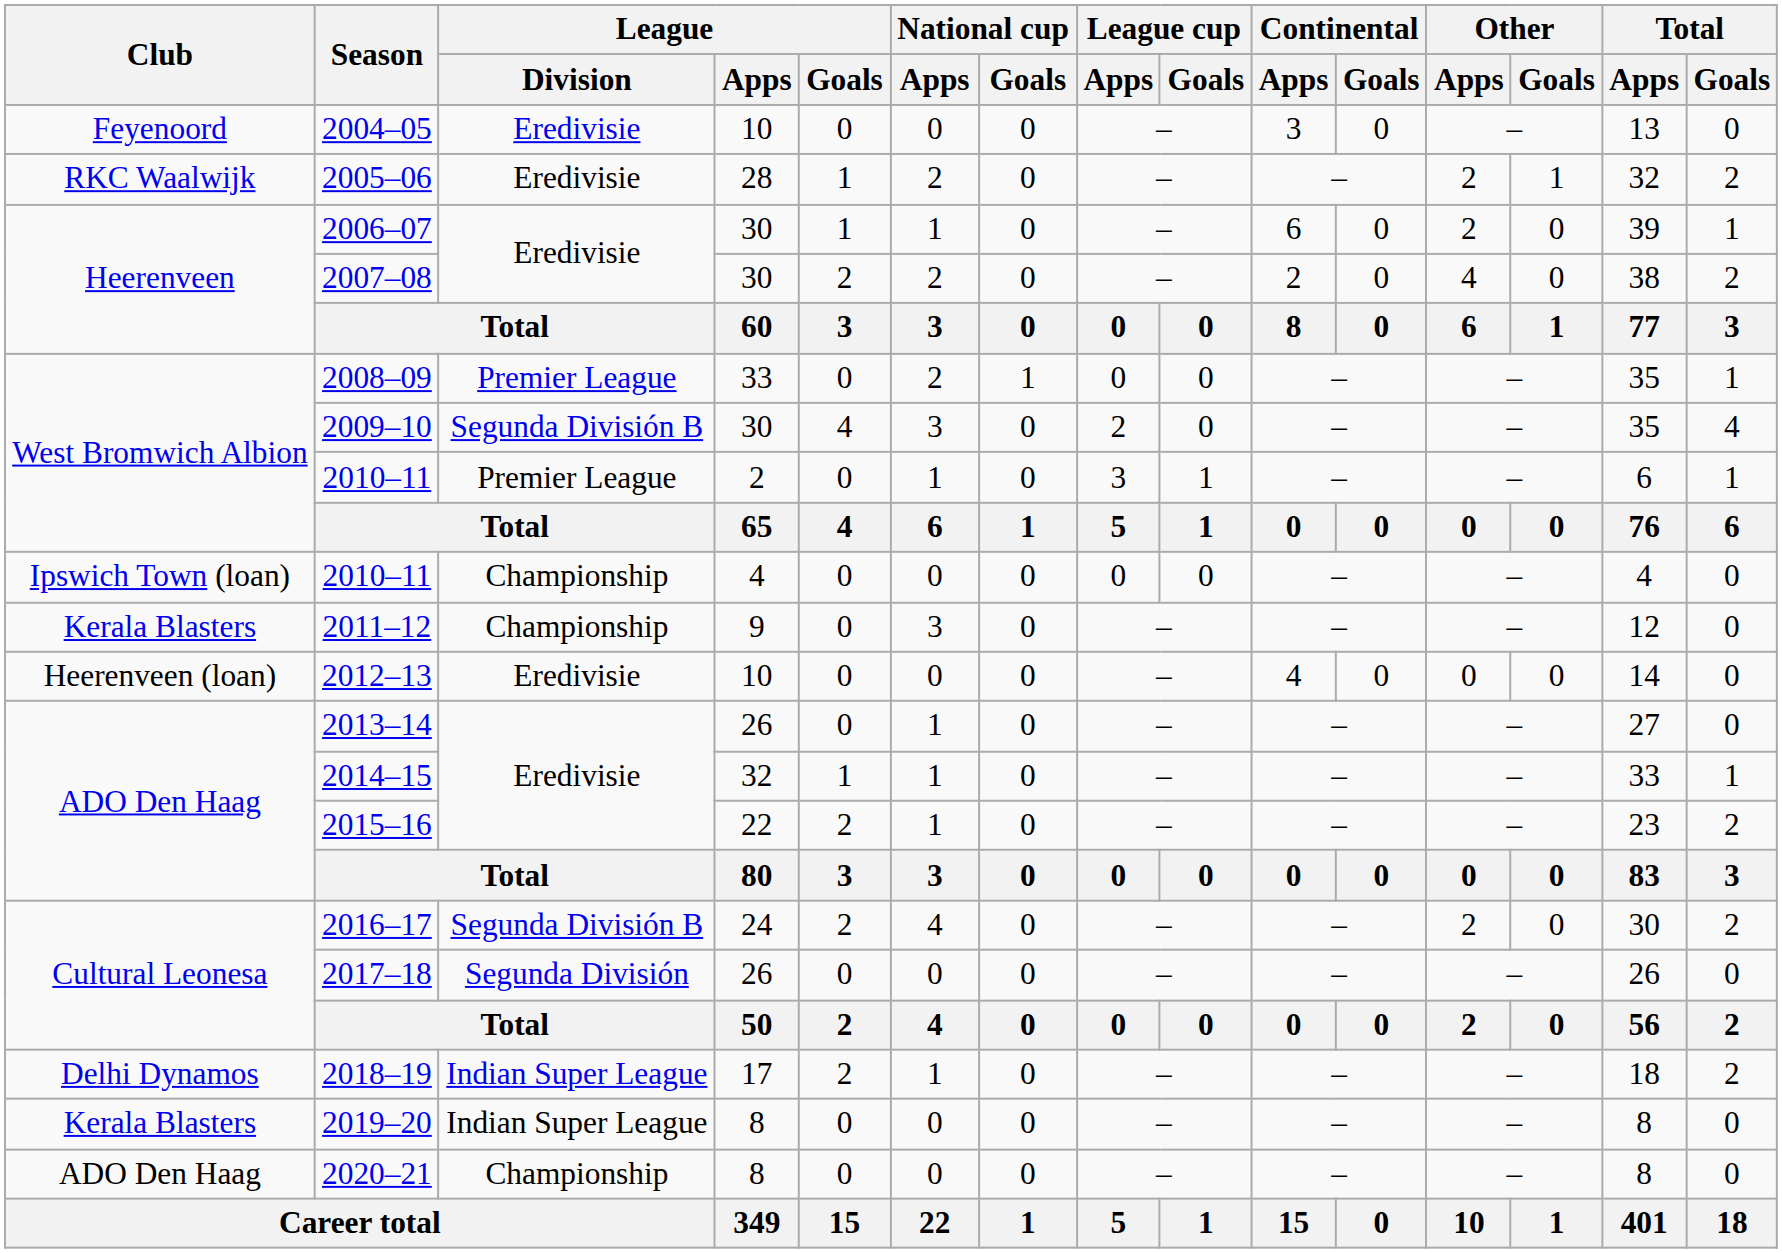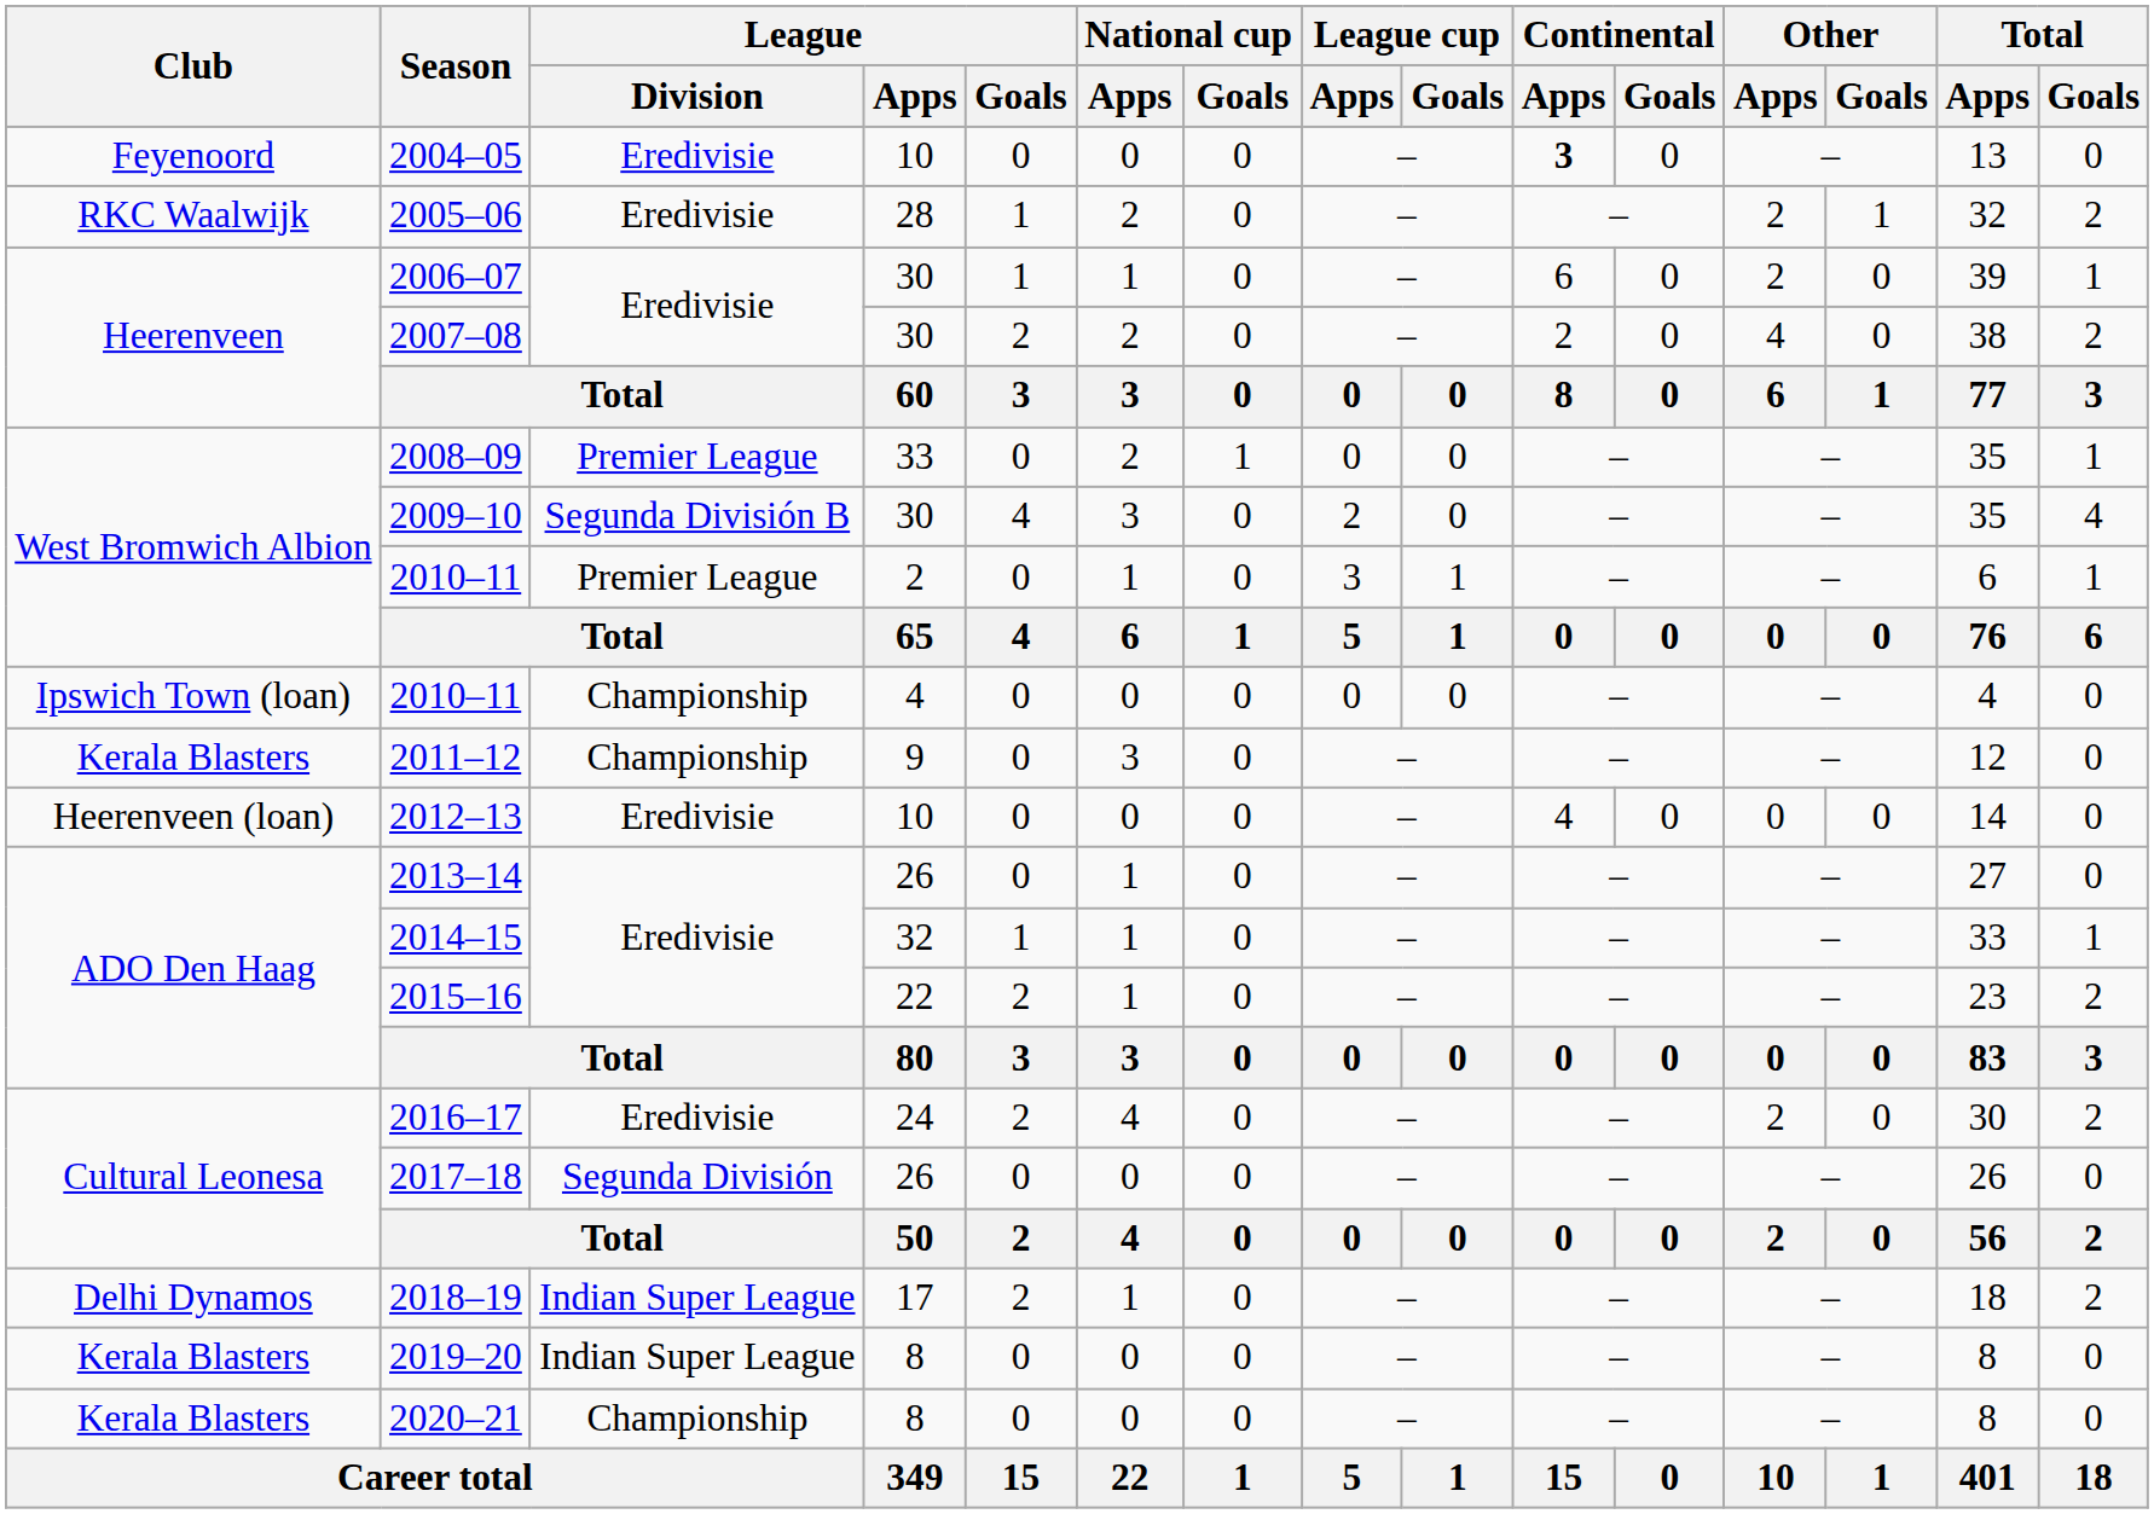 <table class="wikitable" style="text-align:center">
 <tr>
 <th rowspan="2">Club</th>
 <th rowspan="2">Season</th>
 <th colspan="3">League</th>
 <th colspan="2">National cup</th>
 <th colspan="2">League cup</th>
 <th colspan="2">Continental</th>
 <th colspan="2">Other</th>
 <th colspan="2">Total</th>
 </tr>
 <tr>
 <th>Division</th>
 <th>Apps</th>
 <th>Goals</th>
 <th>Apps</th>
 <th>Goals</th>
 <th>Apps</th>
 <th>Goals</th>
 <th>Apps</th>
 <th>Goals</th>
 <th>Apps</th>
 <th>Goals</th>
 <th>Apps</th>
 <th>Goals</th>
 </tr>
 <tr>
 <td><a href='#'>Feyenoord</a></td>
 <td><a href='#'>2004–05</a></td>
 <td><a href='#'>Eredivisie</a></td>
 <td>10</td>
 <td>0</td>
 <td>0</td>
 <td>0</td>
 <td colspan="2">–</td>
-<td>3</td>
+<td><strong>3</strong></td>
 <td>0</td>
 <td colspan="2">–</td>
 <td>13</td>
 <td>0</td>
 </tr>
 <tr>
 <td><a href='#'>RKC Waalwijk</a></td>
 <td><a href='#'>2005–06</a></td>
 <td>Eredivisie</td>
 <td>28</td>
 <td>1</td>
 <td>2</td>
 <td>0</td>
 <td colspan="2">–</td>
 <td colspan="2">–</td>
 <td>2</td>
 <td>1</td>
 <td>32</td>
 <td>2</td>
 </tr>
 <tr>
 <td rowspan="3"><a href='#'>Heerenveen</a></td>
 <td><a href='#'>2006–07</a></td>
 <td rowspan="2">Eredivisie</td>
 <td>30</td>
 <td>1</td>
 <td>1</td>
 <td>0</td>
 <td colspan="2">–</td>
 <td>6</td>
 <td>0</td>
 <td>2</td>
 <td>0</td>
 <td>39</td>
 <td>1</td>
 </tr>
 <tr>
 <td><a href='#'>2007–08</a></td>
 <td>30</td>
 <td>2</td>
 <td>2</td>
 <td>0</td>
 <td colspan="2">–</td>
 <td>2</td>
 <td>0</td>
 <td>4</td>
 <td>0</td>
 <td>38</td>
 <td>2</td>
 </tr>
 <tr>
 <th colspan="2">Total</th>
 <th>60</th>
 <th>3</th>
 <th>3</th>
 <th>0</th>
 <th>0</th>
 <th>0</th>
 <th>8</th>
 <th>0</th>
 <th>6</th>
 <th>1</th>
 <th>77</th>
 <th>3</th>
 </tr>
 <tr>
 <td rowspan="4"><a href='#'>West Bromwich Albion</a></td>
 <td><a href='#'>2008–09</a></td>
 <td><a href='#'>Premier League</a></td>
 <td>33</td>
 <td>0</td>
 <td>2</td>
 <td>1</td>
 <td>0</td>
 <td>0</td>
 <td colspan="2">–</td>
 <td colspan="2">–</td>
 <td>35</td>
 <td>1</td>
 </tr>
 <tr>
 <td><a href='#'>2009–10</a></td>
 <td><a href='#'>Segunda División B</a></td>
 <td>30</td>
 <td>4</td>
 <td>3</td>
 <td>0</td>
 <td>2</td>
 <td>0</td>
 <td colspan="2">–</td>
 <td colspan="2">–</td>
 <td>35</td>
 <td>4</td>
 </tr>
 <tr>
 <td><a href='#'>2010–11</a></td>
 <td>Premier League</td>
 <td>2</td>
 <td>0</td>
 <td>1</td>
 <td>0</td>
 <td>3</td>
 <td>1</td>
 <td colspan="2">–</td>
 <td colspan="2">–</td>
 <td>6</td>
 <td>1</td>
 </tr>
 <tr>
 <th colspan="2">Total</th>
 <th>65</th>
 <th>4</th>
 <th>6</th>
 <th>1</th>
 <th>5</th>
 <th>1</th>
 <th>0</th>
 <th>0</th>
 <th>0</th>
 <th>0</th>
 <th>76</th>
 <th>6</th>
 </tr>
 <tr>
 <td><a href='#'>Ipswich Town</a> (loan)</td>
 <td><a href='#'>2010–11</a></td>
 <td>Championship</td>
 <td>4</td>
 <td>0</td>
 <td>0</td>
 <td>0</td>
 <td>0</td>
 <td>0</td>
 <td colspan="2">–</td>
 <td colspan="2">–</td>
 <td>4</td>
 <td>0</td>
 </tr>
 <tr>
 <td><a href='#'>Kerala Blasters</a></td>
 <td><a href='#'>2011–12</a></td>
 <td>Championship</td>
 <td>9</td>
 <td>0</td>
 <td>3</td>
 <td>0</td>
 <td colspan="2">–</td>
 <td colspan="2">–</td>
 <td colspan="2">–</td>
 <td>12</td>
 <td>0</td>
 </tr>
 <tr>
 <td>Heerenveen (loan)</td>
 <td><a href='#'>2012–13</a></td>
 <td>Eredivisie</td>
 <td>10</td>
 <td>0</td>
 <td>0</td>
 <td>0</td>
 <td colspan="2">–</td>
 <td>4</td>
 <td>0</td>
 <td>0</td>
 <td>0</td>
 <td>14</td>
 <td>0</td>
 </tr>
 <tr>
 <td rowspan="4"><a href='#'>ADO Den Haag</a></td>
 <td><a href='#'>2013–14</a></td>
 <td rowspan="3">Eredivisie</td>
 <td>26</td>
 <td>0</td>
 <td>1</td>
 <td>0</td>
 <td colspan="2">–</td>
 <td colspan="2">–</td>
 <td colspan="2">–</td>
 <td>27</td>
 <td>0</td>
 </tr>
 <tr>
 <td><a href='#'>2014–15</a></td>
 <td>32</td>
 <td>1</td>
 <td>1</td>
 <td>0</td>
 <td colspan="2">–</td>
 <td colspan="2">–</td>
 <td colspan="2">–</td>
 <td>33</td>
 <td>1</td>
 </tr>
 <tr>
 <td><a href='#'>2015–16</a></td>
 <td>22</td>
 <td>2</td>
 <td>1</td>
 <td>0</td>
 <td colspan="2">–</td>
 <td colspan="2">–</td>
 <td colspan="2">–</td>
 <td>23</td>
 <td>2</td>
 </tr>
 <tr>
 <th colspan="2">Total</th>
 <th>80</th>
 <th>3</th>
 <th>3</th>
 <th>0</th>
 <th>0</th>
 <th>0</th>
 <th>0</th>
 <th>0</th>
 <th>0</th>
 <th>0</th>
 <th>83</th>
 <th>3</th>
 </tr>
 <tr>
 <td rowspan="3"><a href='#'>Cultural Leonesa</a></td>
 <td><a href='#'>2016–17</a></td>
-<td><a href='#'>Segunda División B</a></td>
+<td>Eredivisie</td>
 <td>24</td>
 <td>2</td>
 <td>4</td>
 <td>0</td>
 <td colspan="2">–</td>
 <td colspan="2">–</td>
 <td>2</td>
 <td>0</td>
 <td>30</td>
 <td>2</td>
 </tr>
 <tr>
 <td><a href='#'>2017–18</a></td>
 <td><a href='#'>Segunda División</a></td>
 <td>26</td>
 <td>0</td>
 <td>0</td>
 <td>0</td>
 <td colspan="2">–</td>
 <td colspan="2">–</td>
 <td colspan="2">–</td>
 <td>26</td>
 <td>0</td>
 </tr>
 <tr>
 <th colspan="2">Total</th>
 <th>50</th>
 <th>2</th>
 <th>4</th>
 <th>0</th>
 <th>0</th>
 <th>0</th>
 <th>0</th>
 <th>0</th>
 <th>2</th>
 <th>0</th>
 <th>56</th>
 <th>2</th>
 </tr>
 <tr>
 <td><a href='#'>Delhi Dynamos</a></td>
 <td><a href='#'>2018–19</a></td>
 <td><a href='#'>Indian Super League</a></td>
 <td>17</td>
 <td>2</td>
 <td>1</td>
 <td>0</td>
 <td colspan="2">–</td>
 <td colspan="2">–</td>
 <td colspan="2">–</td>
 <td>18</td>
 <td>2</td>
 </tr>
 <tr>
 <td><a href='#'>Kerala Blasters</a></td>
 <td><a href='#'>2019–20</a></td>
 <td>Indian Super League</td>
 <td>8</td>
 <td>0</td>
 <td>0</td>
 <td>0</td>
 <td colspan="2">–</td>
 <td colspan="2">–</td>
 <td colspan="2">–</td>
 <td>8</td>
 <td>0</td>
 </tr>
 <tr>
-<td>ADO Den Haag</td>
+<td><a href='#'>Kerala Blasters</a></td>
 <td><a href='#'>2020–21</a></td>
 <td>Championship</td>
 <td>8</td>
 <td>0</td>
 <td>0</td>
 <td>0</td>
 <td colspan="2">–</td>
 <td colspan="2">–</td>
 <td colspan="2">–</td>
 <td>8</td>
 <td>0</td>
 </tr>
 <tr>
 <th colspan="3">Career total</th>
 <th>349</th>
 <th>15</th>
 <th>22</th>
 <th>1</th>
 <th>5</th>
 <th>1</th>
 <th>15</th>
 <th>0</th>
 <th>10</th>
 <th>1</th>
 <th>401</th>
 <th>18</th>
 </tr>
 </table>
